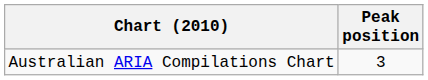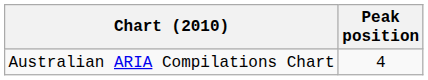 <table class="wikitable">
 <tr>
 <th align="left">Chart (2010)</th>
 <th align="left">Peak<br>position</th>
 </tr>
 <tr>
 <td align="left">Australian <a href='#'>ARIA</a> Compilations Chart</td>
-<td style="text-align:center;">3</td>
+<td style="text-align:center;">4</td>
 </tr>
 </table>
